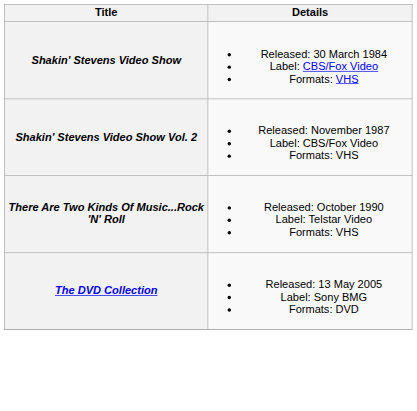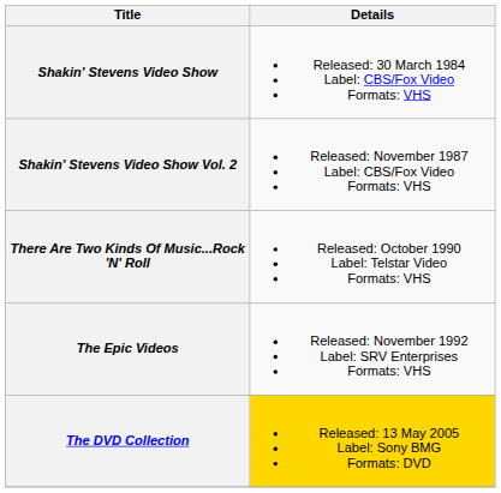 <table class="wikitable plainrowheaders" style="text-align:center;">
 <tr>
 <th scope="col" rowspan="1" style="width:18em;">Title</th>
 <th scope="col" rowspan="1" style="width:18em;">Details</th>
 </tr>
 <tr>
 <th scope="row"><em>Shakin' Stevens Video Show</em></th>
 <td><br><ul><li>Released: 30 March 1984</li><li>Label: <a href='#'>CBS/Fox Video</a></li><li>Formats: <a href='#'>VHS</a></li></ul></td>
 </tr>
 <tr>
 <th scope="row"><em>Shakin' Stevens Video Show Vol. 2</em></th>
 <td><br><ul><li>Released: November 1987</li><li>Label: CBS/Fox Video</li><li>Formats: VHS</li></ul></td>
 </tr>
 <tr>
 <th scope="row"><em>There Are Two Kinds Of Music...Rock 'N' Roll</em></th>
 <td><br><ul><li>Released: October 1990</li><li>Label: Telstar Video</li><li>Formats: VHS</li></ul></td>
 </tr>
 <tr>
+<th scope="row"><em>The Epic Videos</em></th>
+<td><br><ul><li>Released: November 1992</li><li>Label: SRV Enterprises</li><li>Formats: VHS</li></ul></td>
+</tr>
+<tr>
 <th scope="row"><em><a href='#'>The DVD Collection</a></em></th>
-<td><br><ul><li>Released: 13 May 2005</li><li>Label: Sony BMG</li><li>Formats: DVD</li></ul></td>
+<td style="background: gold;"><br><ul><li>Released: 13 May 2005</li><li>Label: Sony BMG</li><li>Formats: DVD</li></ul></td>
 </tr>
 <tr>
 </tr>
 </table>
